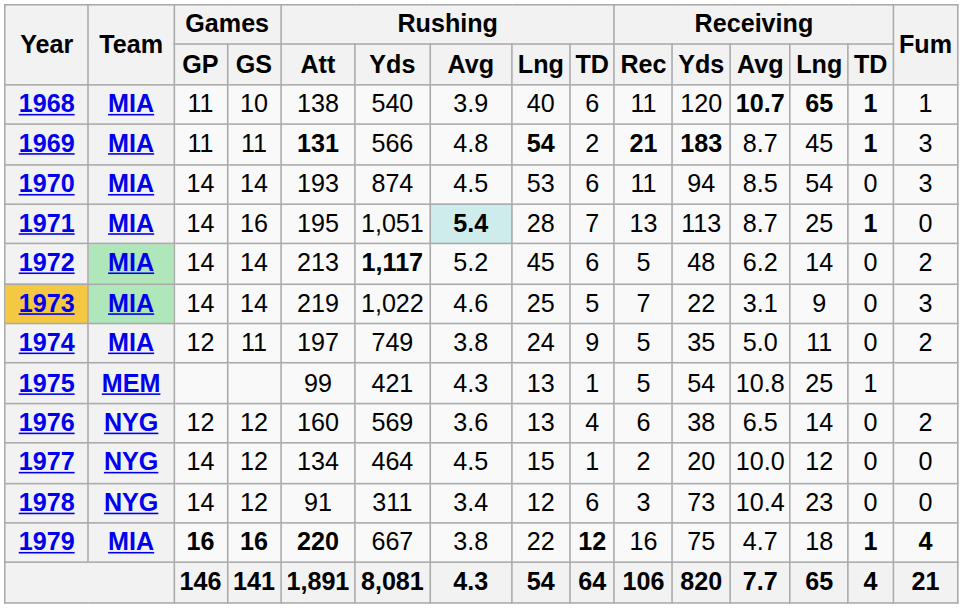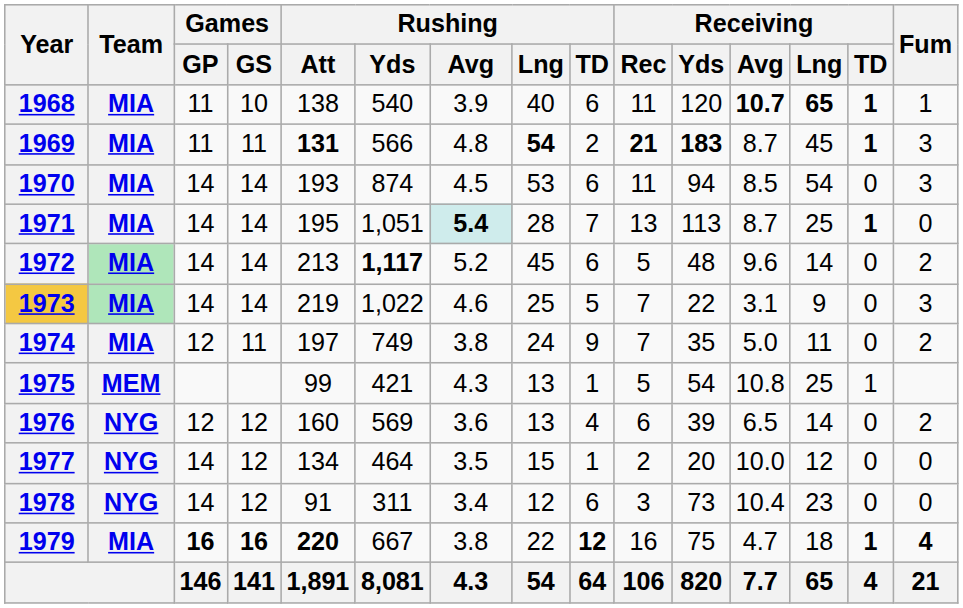 <table class="wikitable" style="text-align:center;">
 <tr>
 <th rowspan="2">Year</th>
 <th rowspan="2">Team</th>
 <th colspan="2">Games</th>
 <th colspan="5">Rushing</th>
 <th colspan="5">Receiving</th>
 <th rowspan="2">Fum</th>
 </tr>
 <tr>
 <th>GP</th>
 <th>GS</th>
 <th>Att</th>
 <th>Yds</th>
 <th>Avg</th>
 <th>Lng</th>
 <th>TD</th>
 <th>Rec</th>
 <th>Yds</th>
 <th>Avg</th>
 <th>Lng</th>
 <th>TD</th>
 </tr>
 <tr>
 <th><a href='#'>1968</a></th>
 <th><a href='#'>MIA</a></th>
 <td>11</td>
 <td>10</td>
 <td>138</td>
 <td>540</td>
 <td>3.9</td>
 <td>40</td>
 <td>6</td>
 <td>11</td>
 <td>120</td>
 <td><strong>10.7</strong></td>
 <td><strong>65</strong></td>
 <td><strong>1</strong></td>
 <td>1</td>
 </tr>
 <tr>
 <th><a href='#'>1969</a></th>
 <th><a href='#'>MIA</a></th>
 <td>11</td>
 <td>11</td>
 <td><strong>131</strong></td>
 <td>566</td>
 <td>4.8</td>
 <td><strong>54</strong></td>
 <td>2</td>
 <td><strong>21</strong></td>
 <td><strong>183</strong></td>
 <td>8.7</td>
 <td>45</td>
 <td><strong>1</strong></td>
 <td>3</td>
 </tr>
 <tr>
 <th><a href='#'>1970</a></th>
 <th><a href='#'>MIA</a></th>
 <td>14</td>
 <td>14</td>
 <td>193</td>
 <td>874</td>
 <td>4.5</td>
 <td>53</td>
 <td>6</td>
 <td>11</td>
 <td>94</td>
 <td>8.5</td>
 <td>54</td>
 <td>0</td>
 <td>3</td>
 </tr>
 <tr>
 <th><a href='#'>1971</a></th>
 <th><a href='#'>MIA</a></th>
 <td>14</td>
-<td>16</td>
+<td>14</td>
 <td>195</td>
 <td>1,051</td>
 <td style="background:#cfecec; width:3em;"><strong>5.4</strong></td>
 <td>28</td>
 <td>7</td>
 <td>13</td>
 <td>113</td>
 <td>8.7</td>
 <td>25</td>
 <td><strong>1</strong></td>
 <td>0</td>
 </tr>
 <tr>
 <th><a href='#'>1972</a></th>
 <th style="background:#afe6ba; width:3em;"><a href='#'>MIA</a></th>
 <td>14</td>
 <td>14</td>
 <td>213</td>
 <td><strong>1,117</strong></td>
 <td>5.2</td>
 <td>45</td>
 <td>6</td>
 <td>5</td>
 <td>48</td>
-<td>6.2</td>
+<td>9.6</td>
 <td>14</td>
 <td>0</td>
 <td>2</td>
 </tr>
 <tr>
 <th style="background:#f4c842; width:3em;"><a href='#'>1973</a></th>
 <th style="background:#afe6ba; width:3em;"><a href='#'>MIA</a></th>
 <td>14</td>
 <td>14</td>
 <td>219</td>
 <td>1,022</td>
 <td>4.6</td>
 <td>25</td>
 <td>5</td>
 <td>7</td>
 <td>22</td>
 <td>3.1</td>
 <td>9</td>
 <td>0</td>
 <td>3</td>
 </tr>
 <tr>
 <th><a href='#'>1974</a></th>
 <th><a href='#'>MIA</a></th>
 <td>12</td>
 <td>11</td>
 <td>197</td>
 <td>749</td>
 <td>3.8</td>
 <td>24</td>
 <td>9</td>
-<td>5</td>
+<td>7</td>
 <td>35</td>
 <td>5.0</td>
 <td>11</td>
 <td>0</td>
 <td>2</td>
 </tr>
 <tr>
 <th><a href='#'>1975</a></th>
 <th><a href='#'>MEM</a></th>
 <td></td>
 <td></td>
 <td>99</td>
 <td>421</td>
 <td>4.3</td>
 <td>13</td>
 <td>1</td>
 <td>5</td>
 <td>54</td>
 <td>10.8</td>
 <td>25</td>
 <td>1</td>
 <td></td>
 </tr>
 <tr>
 <th><a href='#'>1976</a></th>
 <th><a href='#'>NYG</a></th>
 <td>12</td>
 <td>12</td>
 <td>160</td>
 <td>569</td>
 <td>3.6</td>
 <td>13</td>
 <td>4</td>
 <td>6</td>
-<td>38</td>
+<td>39</td>
 <td>6.5</td>
 <td>14</td>
 <td>0</td>
 <td>2</td>
 </tr>
 <tr>
 <th><a href='#'>1977</a></th>
 <th><a href='#'>NYG</a></th>
 <td>14</td>
 <td>12</td>
 <td>134</td>
 <td>464</td>
-<td>4.5</td>
+<td>3.5</td>
 <td>15</td>
 <td>1</td>
 <td>2</td>
 <td>20</td>
 <td>10.0</td>
 <td>12</td>
 <td>0</td>
 <td>0</td>
 </tr>
 <tr>
 <th><a href='#'>1978</a></th>
 <th><a href='#'>NYG</a></th>
 <td>14</td>
 <td>12</td>
 <td>91</td>
 <td>311</td>
 <td>3.4</td>
 <td>12</td>
 <td>6</td>
 <td>3</td>
 <td>73</td>
 <td>10.4</td>
 <td>23</td>
 <td>0</td>
 <td>0</td>
 </tr>
 <tr>
 <th><a href='#'>1979</a></th>
 <th><a href='#'>MIA</a></th>
 <td><strong>16</strong></td>
 <td><strong>16</strong></td>
 <td><strong>220</strong></td>
 <td>667</td>
 <td>3.8</td>
 <td>22</td>
 <td><strong>12</strong></td>
 <td>16</td>
 <td>75</td>
 <td>4.7</td>
 <td>18</td>
 <td><strong>1</strong></td>
 <td><strong>4</strong></td>
 </tr>
 <tr>
 <th colspan="2"></th>
 <th>146</th>
 <th>141</th>
 <th>1,891</th>
 <th>8,081</th>
 <th>4.3</th>
 <th>54</th>
 <th>64</th>
 <th>106</th>
 <th>820</th>
 <th>7.7</th>
 <th>65</th>
 <th>4</th>
 <th>21</th>
 </tr>
 </table>
